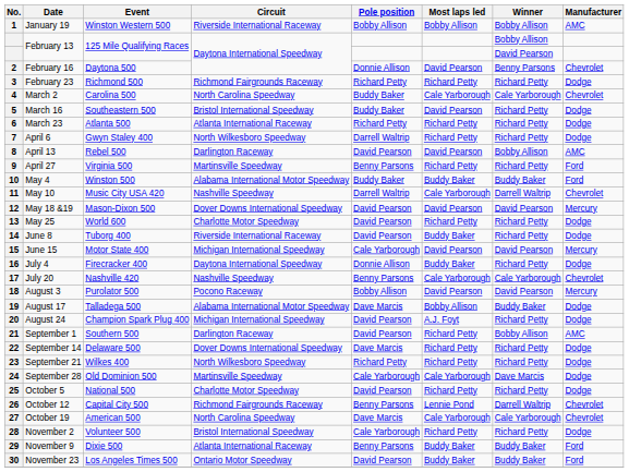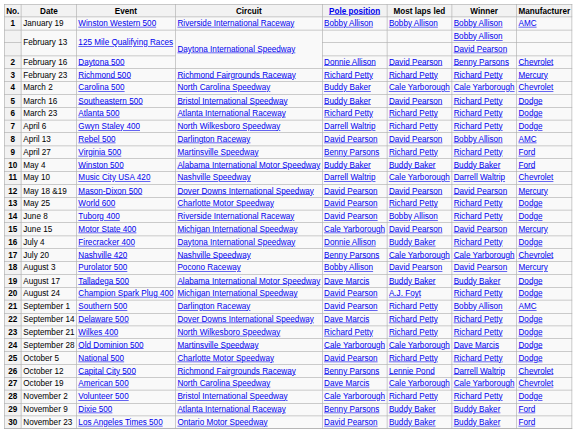 <table class="wikitable" style="font-size:85%;">
 <tr>
 <th>No.</th>
 <th>Date</th>
 <th>Event</th>
 <th>Circuit</th>
 <th><a href='#'>Pole position</a></th>
 <th>Most laps led</th>
 <th>Winner</th>
 <th>Manufacturer</th>
 </tr>
 <tr>
 <th>1</th>
 <td>January 19</td>
 <td><a href='#'>Winston Western 500</a></td>
 <td><a href='#'>Riverside International Raceway</a></td>
 <td><a href='#'>Bobby Allison</a></td>
 <td><a href='#'>Bobby Allison</a></td>
 <td><a href='#'>Bobby Allison</a></td>
 <td><a href='#'>AMC</a></td>
 </tr>
 <tr>
 <th></th>
 <td rowspan="2">February 13</td>
 <td rowspan="2"><a href='#'>125 Mile Qualifying Races</a></td>
 <td rowspan="3"><a href='#'>Daytona International Speedway</a></td>
 <td></td>
 <td></td>
 <td><a href='#'>Bobby Allison</a></td>
 <td></td>
 </tr>
 <tr>
 <th></th>
 <td></td>
 <td></td>
 <td><a href='#'>David Pearson</a></td>
 <td></td>
 </tr>
 <tr>
 <th>2</th>
 <td>February 16</td>
 <td><a href='#'>Daytona 500</a></td>
 <td><a href='#'>Donnie Allison</a></td>
 <td><a href='#'>David Pearson</a></td>
 <td><a href='#'>Benny Parsons</a></td>
 <td><a href='#'>Chevrolet</a></td>
 </tr>
 <tr>
 <th>3</th>
 <td>February 23</td>
 <td><a href='#'>Richmond 500</a></td>
 <td><a href='#'>Richmond Fairgrounds Raceway</a></td>
 <td><a href='#'>Richard Petty</a></td>
 <td><a href='#'>Richard Petty</a></td>
 <td><a href='#'>Richard Petty</a></td>
-<td><a href='#'>Dodge</a></td>
+<td><a href='#'>Mercury</a></td>
 </tr>
 <tr>
 <th>4</th>
 <td>March 2</td>
 <td><a href='#'>Carolina 500</a></td>
 <td><a href='#'>North Carolina Speedway</a></td>
 <td><a href='#'>Buddy Baker</a></td>
 <td><a href='#'>Cale Yarborough</a></td>
 <td><a href='#'>Cale Yarborough</a></td>
 <td><a href='#'>Chevrolet</a></td>
 </tr>
 <tr>
 <th>5</th>
 <td>March 16</td>
 <td><a href='#'>Southeastern 500</a></td>
 <td><a href='#'>Bristol International Speedway</a></td>
 <td><a href='#'>Buddy Baker</a></td>
 <td><a href='#'>David Pearson</a></td>
 <td><a href='#'>Richard Petty</a></td>
 <td><a href='#'>Dodge</a></td>
 </tr>
 <tr>
 <th>6</th>
 <td>March 23</td>
 <td><a href='#'>Atlanta 500</a></td>
 <td><a href='#'>Atlanta International Raceway</a></td>
 <td><a href='#'>Richard Petty</a></td>
 <td><a href='#'>Richard Petty</a></td>
 <td><a href='#'>Richard Petty</a></td>
 <td><a href='#'>Dodge</a></td>
 </tr>
 <tr>
 <th>7</th>
 <td>April 6</td>
 <td><a href='#'>Gwyn Staley 400</a></td>
 <td><a href='#'>North Wilkesboro Speedway</a></td>
 <td><a href='#'>Darrell Waltrip</a></td>
 <td><a href='#'>Richard Petty</a></td>
 <td><a href='#'>Richard Petty</a></td>
 <td><a href='#'>Dodge</a></td>
 </tr>
 <tr>
 <th>8</th>
 <td>April 13</td>
 <td><a href='#'>Rebel 500</a></td>
 <td><a href='#'>Darlington Raceway</a></td>
 <td><a href='#'>David Pearson</a></td>
 <td><a href='#'>David Pearson</a></td>
 <td><a href='#'>Bobby Allison</a></td>
 <td><a href='#'>AMC</a></td>
 </tr>
 <tr>
 <th>9</th>
 <td>April 27</td>
 <td><a href='#'>Virginia 500</a></td>
 <td><a href='#'>Martinsville Speedway</a></td>
 <td><a href='#'>Benny Parsons</a></td>
 <td><a href='#'>Richard Petty</a></td>
 <td><a href='#'>Richard Petty</a></td>
 <td><a href='#'>Ford</a></td>
 </tr>
 <tr>
 <th>10</th>
 <td>May 4</td>
 <td><a href='#'>Winston 500</a></td>
 <td><a href='#'>Alabama International Motor Speedway</a></td>
 <td><a href='#'>Buddy Baker</a></td>
 <td><a href='#'>Buddy Baker</a></td>
 <td><a href='#'>Buddy Baker</a></td>
 <td><a href='#'>Ford</a></td>
 </tr>
 <tr>
 <th>11</th>
 <td>May 10</td>
 <td><a href='#'>Music City USA 420</a></td>
 <td><a href='#'>Nashville Speedway</a></td>
 <td><a href='#'>Darrell Waltrip</a></td>
 <td><a href='#'>Cale Yarborough</a></td>
 <td><a href='#'>Darrell Waltrip</a></td>
 <td><a href='#'>Chevrolet</a></td>
 </tr>
 <tr>
 <th>12</th>
 <td>May 18 &19</td>
 <td><a href='#'>Mason-Dixon 500</a></td>
 <td><a href='#'>Dover Downs International Speedway</a></td>
 <td><a href='#'>David Pearson</a></td>
 <td><a href='#'>David Pearson</a></td>
 <td><a href='#'>David Pearson</a></td>
 <td><a href='#'>Mercury</a></td>
 </tr>
 <tr>
 <th>13</th>
 <td>May 25</td>
 <td><a href='#'>World 600</a></td>
 <td><a href='#'>Charlotte Motor Speedway</a></td>
 <td><a href='#'>David Pearson</a></td>
 <td><a href='#'>Richard Petty</a></td>
 <td><a href='#'>Richard Petty</a></td>
 <td><a href='#'>Dodge</a></td>
 </tr>
 <tr>
 <th>14</th>
 <td>June 8</td>
 <td><a href='#'>Tuborg 400</a></td>
 <td><a href='#'>Riverside International Raceway</a></td>
 <td><a href='#'>David Pearson</a></td>
-<td><a href='#'>Buddy Baker</a></td>
+<td><a href='#'>Bobby Allison</a></td>
 <td><a href='#'>Richard Petty</a></td>
 <td><a href='#'>Dodge</a></td>
 </tr>
 <tr>
 <th>15</th>
 <td>June 15</td>
 <td><a href='#'>Motor State 400</a></td>
 <td><a href='#'>Michigan International Speedway</a></td>
 <td><a href='#'>Cale Yarborough</a></td>
 <td><a href='#'>David Pearson</a></td>
 <td><a href='#'>David Pearson</a></td>
 <td><a href='#'>Mercury</a></td>
 </tr>
 <tr>
 <th>16</th>
 <td>July 4</td>
 <td><a href='#'>Firecracker 400</a></td>
 <td><a href='#'>Daytona International Speedway</a></td>
 <td><a href='#'>Donnie Allison</a></td>
 <td><a href='#'>Buddy Baker</a></td>
 <td><a href='#'>Richard Petty</a></td>
 <td><a href='#'>Dodge</a></td>
 </tr>
 <tr>
 <th>17</th>
 <td>July 20</td>
 <td><a href='#'>Nashville 420</a></td>
 <td><a href='#'>Nashville Speedway</a></td>
 <td><a href='#'>Benny Parsons</a></td>
 <td><a href='#'>Cale Yarborough</a></td>
 <td><a href='#'>Cale Yarborough</a></td>
 <td><a href='#'>Chevrolet</a></td>
 </tr>
 <tr>
 <th>18</th>
 <td>August 3</td>
 <td><a href='#'>Purolator 500</a></td>
 <td><a href='#'>Pocono Raceway</a></td>
 <td><a href='#'>Bobby Allison</a></td>
 <td><a href='#'>David Pearson</a></td>
 <td><a href='#'>David Pearson</a></td>
 <td><a href='#'>Mercury</a></td>
 </tr>
 <tr>
 <th>19</th>
 <td>August 17</td>
 <td><a href='#'>Talladega 500</a></td>
 <td><a href='#'>Alabama International Motor Speedway</a></td>
 <td><a href='#'>Dave Marcis</a></td>
-<td><a href='#'>Bobby Allison</a></td>
+<td><a href='#'>Buddy Baker</a></td>
 <td><a href='#'>Buddy Baker</a></td>
 <td><a href='#'>Dodge</a></td>
 </tr>
 <tr>
 <th>20</th>
 <td>August 24</td>
 <td><a href='#'>Champion Spark Plug 400</a></td>
 <td><a href='#'>Michigan International Speedway</a></td>
 <td><a href='#'>David Pearson</a></td>
 <td><a href='#'>A.J. Foyt</a></td>
 <td><a href='#'>Richard Petty</a></td>
 <td><a href='#'>Dodge</a></td>
 </tr>
 <tr>
 <th>21</th>
 <td>September 1</td>
 <td><a href='#'>Southern 500</a></td>
 <td><a href='#'>Darlington Raceway</a></td>
 <td><a href='#'>David Pearson</a></td>
 <td><a href='#'>Richard Petty</a></td>
 <td><a href='#'>Bobby Allison</a></td>
 <td><a href='#'>AMC</a></td>
 </tr>
 <tr>
 <th>22</th>
 <td>September 14</td>
 <td><a href='#'>Delaware 500</a></td>
 <td><a href='#'>Dover Downs International Speedway</a></td>
 <td><a href='#'>Dave Marcis</a></td>
 <td><a href='#'>Richard Petty</a></td>
 <td><a href='#'>Richard Petty</a></td>
 <td><a href='#'>Dodge</a></td>
 </tr>
 <tr>
 <th>23</th>
 <td>September 21</td>
 <td><a href='#'>Wilkes 400</a></td>
 <td><a href='#'>North Wilkesboro Speedway</a></td>
 <td><a href='#'>Richard Petty</a></td>
 <td><a href='#'>Richard Petty</a></td>
 <td><a href='#'>Richard Petty</a></td>
 <td><a href='#'>Dodge</a></td>
 </tr>
 <tr>
 <th>24</th>
 <td>September 28</td>
 <td><a href='#'>Old Dominion 500</a></td>
 <td><a href='#'>Martinsville Speedway</a></td>
 <td><a href='#'>Cale Yarborough</a></td>
 <td><a href='#'>Cale Yarborough</a></td>
 <td><a href='#'>Dave Marcis</a></td>
 <td><a href='#'>Dodge</a></td>
 </tr>
 <tr>
 <th>25</th>
 <td>October 5</td>
 <td><a href='#'>National 500</a></td>
 <td><a href='#'>Charlotte Motor Speedway</a></td>
 <td><a href='#'>David Pearson</a></td>
 <td><a href='#'>Richard Petty</a></td>
 <td><a href='#'>Richard Petty</a></td>
 <td><a href='#'>Dodge</a></td>
 </tr>
 <tr>
 <th>26</th>
 <td>October 12</td>
 <td><a href='#'>Capital City 500</a></td>
 <td><a href='#'>Richmond Fairgrounds Raceway</a></td>
 <td><a href='#'>Benny Parsons</a></td>
 <td><a href='#'>Lennie Pond</a></td>
 <td><a href='#'>Darrell Waltrip</a></td>
 <td><a href='#'>Chevrolet</a></td>
 </tr>
 <tr>
 <th>27</th>
 <td>October 19</td>
 <td><a href='#'>American 500</a></td>
 <td><a href='#'>North Carolina Speedway</a></td>
 <td><a href='#'>Dave Marcis</a></td>
 <td><a href='#'>Cale Yarborough</a></td>
 <td><a href='#'>Cale Yarborough</a></td>
 <td><a href='#'>Chevrolet</a></td>
 </tr>
 <tr>
 <th>28</th>
 <td>November 2</td>
 <td><a href='#'>Volunteer 500</a></td>
 <td><a href='#'>Bristol International Speedway</a></td>
 <td><a href='#'>Cale Yarborough</a></td>
 <td><a href='#'>Richard Petty</a></td>
 <td><a href='#'>Richard Petty</a></td>
 <td><a href='#'>Dodge</a></td>
 </tr>
 <tr>
 <th>29</th>
 <td>November 9</td>
 <td><a href='#'>Dixie 500</a></td>
 <td><a href='#'>Atlanta International Raceway</a></td>
 <td><a href='#'>Benny Parsons</a></td>
 <td><a href='#'>Buddy Baker</a></td>
 <td><a href='#'>Buddy Baker</a></td>
 <td><a href='#'>Ford</a></td>
 </tr>
 <tr>
 <th>30</th>
 <td>November 23</td>
 <td><a href='#'>Los Angeles Times 500</a></td>
 <td><a href='#'>Ontario Motor Speedway</a></td>
 <td><a href='#'>David Pearson</a></td>
 <td><a href='#'>Buddy Baker</a></td>
 <td><a href='#'>Buddy Baker</a></td>
 <td><a href='#'>Ford</a></td>
 </tr>
 <tr>
 </tr>
 </table>
